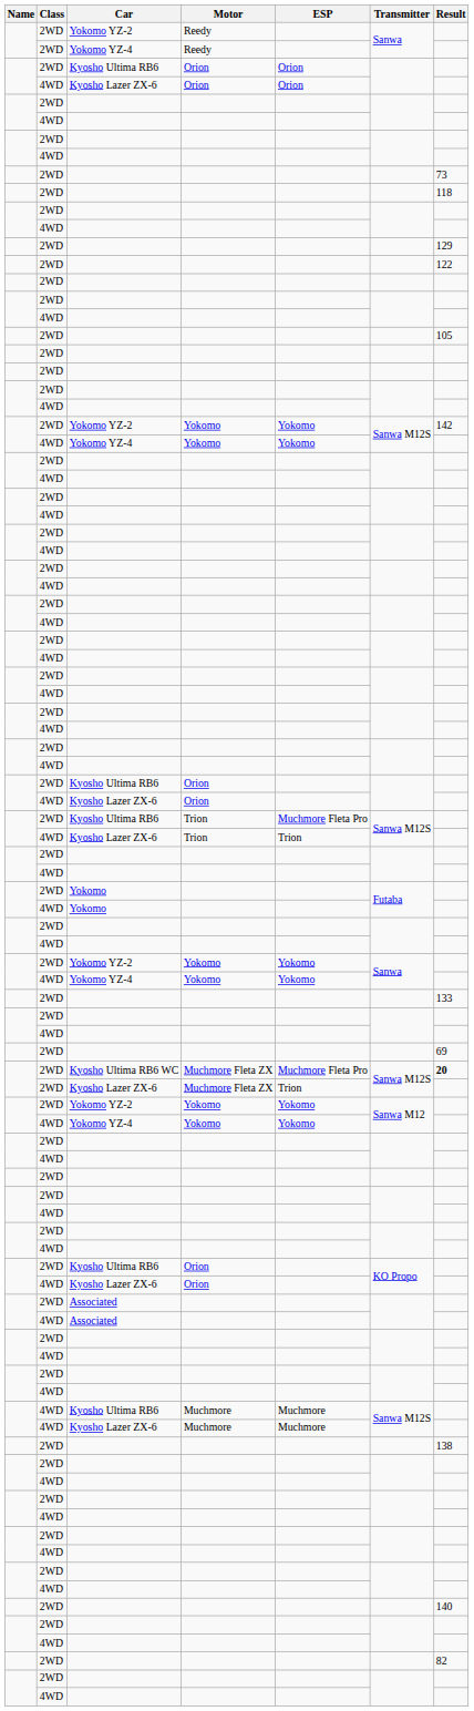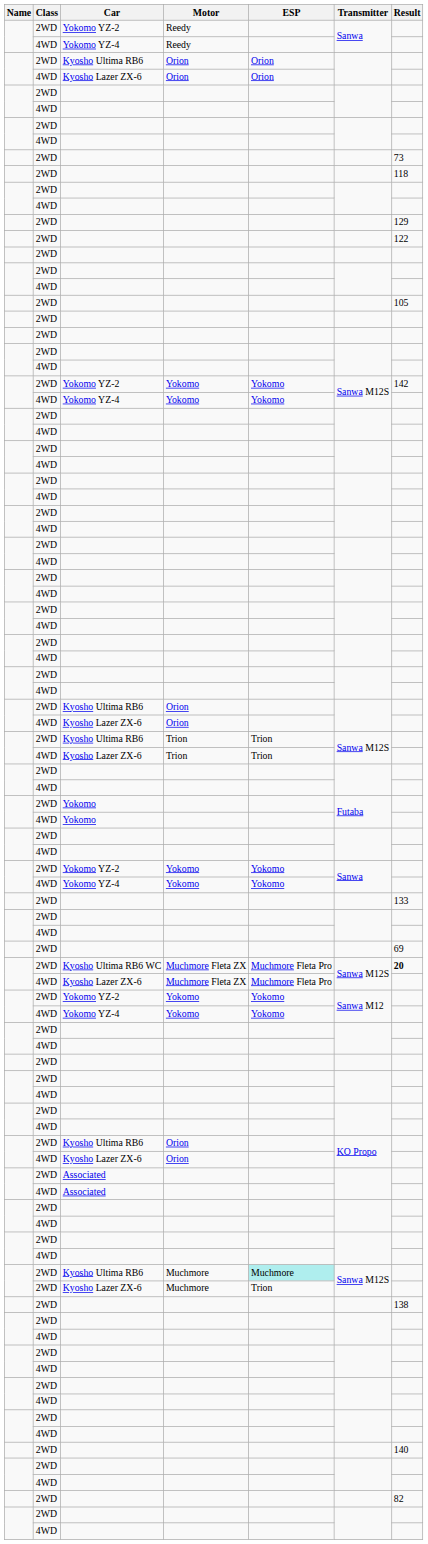 <table class="wikitable" style="font-size: 85%;">
 <tr>
 <th>Name</th>
 <th>Class</th>
 <th>Car</th>
 <th>Motor</th>
 <th>ESP</th>
 <th>Transmitter</th>
 <th>Result</th>
 </tr>
 <tr>
 <td rowspan=2> </td>
 <td>2WD</td>
 <td><a href='#'>Yokomo</a> YZ-2</td>
 <td>Reedy</td>
 <td></td>
 <td rowspan=2><a href='#'>Sanwa</a></td>
 <td></td>
 </tr>
 <tr>
-<td>2WD</td>
+<td>4WD</td>
 <td><a href='#'>Yokomo</a> YZ-4</td>
 <td>Reedy</td>
 <td></td>
 <td></td>
 </tr>
 <tr>
 <td rowspan=2> </td>
 <td>2WD</td>
 <td><a href='#'>Kyosho</a> Ultima RB6</td>
 <td><a href='#'>Orion</a></td>
 <td><a href='#'>Orion</a></td>
 <td rowspan=2></td>
 <td></td>
 </tr>
 <tr>
 <td>4WD</td>
 <td><a href='#'>Kyosho</a> Lazer ZX-6</td>
 <td><a href='#'>Orion</a></td>
 <td><a href='#'>Orion</a></td>
 <td></td>
 </tr>
 <tr>
 <td rowspan=2> </td>
 <td>2WD</td>
 <td></td>
 <td></td>
 <td></td>
 <td rowspan=2></td>
 <td></td>
 </tr>
 <tr>
 <td>4WD</td>
 <td></td>
 <td></td>
 <td></td>
 <td></td>
 </tr>
 <tr>
 <td rowspan=2> </td>
 <td>2WD</td>
 <td></td>
 <td></td>
 <td></td>
 <td rowspan=2></td>
 <td></td>
 </tr>
 <tr>
 <td>4WD</td>
 <td></td>
 <td></td>
 <td></td>
 <td></td>
 </tr>
 <tr>
 <td></td>
 <td>2WD</td>
 <td></td>
 <td></td>
 <td></td>
 <td></td>
 <td>73</td>
 </tr>
 <tr>
 <td> </td>
 <td>2WD</td>
 <td></td>
 <td></td>
 <td></td>
 <td></td>
 <td>118</td>
 </tr>
 <tr>
 <td rowspan=2> </td>
 <td>2WD</td>
 <td></td>
 <td></td>
 <td></td>
 <td rowspan=2></td>
 <td></td>
 </tr>
 <tr>
 <td>4WD</td>
 <td></td>
 <td></td>
 <td></td>
 <td></td>
 </tr>
 <tr>
 <td> </td>
 <td>2WD</td>
 <td></td>
 <td></td>
 <td></td>
 <td></td>
 <td>129</td>
 </tr>
 <tr>
 <td> </td>
 <td>2WD</td>
 <td></td>
 <td></td>
 <td></td>
 <td></td>
 <td>122</td>
 </tr>
 <tr>
 <td> </td>
 <td>2WD</td>
 <td></td>
 <td></td>
 <td></td>
 <td></td>
 <td></td>
 </tr>
 <tr>
 <td rowspan=2></td>
 <td>2WD</td>
 <td></td>
 <td></td>
 <td></td>
 <td rowspan=2></td>
 <td></td>
 </tr>
 <tr>
 <td>4WD</td>
 <td></td>
 <td></td>
 <td></td>
 <td></td>
 </tr>
 <tr>
 <td> </td>
 <td>2WD</td>
 <td></td>
 <td></td>
 <td></td>
 <td></td>
 <td>105</td>
 </tr>
 <tr>
 <td> </td>
 <td>2WD</td>
 <td></td>
 <td></td>
 <td></td>
 <td></td>
 <td></td>
 </tr>
 <tr>
 <td> </td>
 <td>2WD</td>
 <td></td>
 <td></td>
 <td></td>
 <td></td>
 <td></td>
 </tr>
 <tr>
 <td rowspan=2> </td>
 <td>2WD</td>
 <td></td>
 <td></td>
 <td></td>
 <td rowspan=2></td>
 <td></td>
 </tr>
 <tr>
 <td>4WD</td>
 <td></td>
 <td></td>
 <td></td>
 <td></td>
 </tr>
 <tr>
 <td rowspan=2></td>
 <td>2WD</td>
 <td><a href='#'>Yokomo</a> YZ-2</td>
 <td><a href='#'>Yokomo</a></td>
 <td><a href='#'>Yokomo</a></td>
 <td rowspan=2><a href='#'>Sanwa</a> M12S</td>
 <td>142</td>
 </tr>
 <tr>
 <td>4WD</td>
 <td><a href='#'>Yokomo</a> YZ-4</td>
 <td><a href='#'>Yokomo</a></td>
 <td><a href='#'>Yokomo</a></td>
 <td></td>
 </tr>
 <tr>
 <td rowspan=2> </td>
 <td>2WD</td>
 <td></td>
 <td></td>
 <td></td>
 <td rowspan=2></td>
 <td></td>
 </tr>
 <tr>
 <td>4WD</td>
 <td></td>
 <td></td>
 <td></td>
 <td></td>
 </tr>
 <tr>
 <td rowspan=2> </td>
 <td>2WD</td>
 <td></td>
 <td></td>
 <td></td>
 <td rowspan=2></td>
 <td></td>
 </tr>
 <tr>
 <td>4WD</td>
 <td></td>
 <td></td>
 <td></td>
 <td></td>
 </tr>
 <tr>
 <td rowspan=2> </td>
 <td>2WD</td>
 <td></td>
 <td></td>
 <td></td>
 <td rowspan=2></td>
 <td></td>
 </tr>
 <tr>
 <td>4WD</td>
 <td></td>
 <td></td>
 <td></td>
 <td></td>
 </tr>
 <tr>
 <td rowspan=2></td>
 <td>2WD</td>
 <td></td>
 <td></td>
 <td></td>
 <td rowspan=2></td>
 <td></td>
 </tr>
 <tr>
 <td>4WD</td>
 <td></td>
 <td></td>
 <td></td>
 <td></td>
 </tr>
 <tr>
 <td rowspan=2> </td>
 <td>2WD</td>
 <td></td>
 <td></td>
 <td></td>
 <td rowspan=2></td>
 <td></td>
 </tr>
 <tr>
 <td>4WD</td>
 <td></td>
 <td></td>
 <td></td>
 <td></td>
 </tr>
 <tr>
 <td rowspan=2></td>
 <td>2WD</td>
 <td></td>
 <td></td>
 <td></td>
 <td rowspan=2></td>
 <td></td>
 </tr>
 <tr>
 <td>4WD</td>
 <td></td>
 <td></td>
 <td></td>
 <td></td>
 </tr>
 <tr>
 <td rowspan=2></td>
 <td>2WD</td>
 <td></td>
 <td></td>
 <td></td>
 <td rowspan=2></td>
 <td></td>
 </tr>
 <tr>
 <td>4WD</td>
 <td></td>
 <td></td>
 <td></td>
 <td></td>
 </tr>
 <tr>
 <td rowspan=2> </td>
 <td>2WD</td>
 <td></td>
 <td></td>
 <td></td>
 <td rowspan=2></td>
 <td></td>
 </tr>
 <tr>
 <td>4WD</td>
 <td></td>
 <td></td>
 <td></td>
 <td></td>
 </tr>
 <tr>
 <td rowspan=2> </td>
 <td>2WD</td>
 <td></td>
 <td></td>
 <td></td>
 <td rowspan=2></td>
 <td></td>
 </tr>
 <tr>
 <td>4WD</td>
 <td></td>
 <td></td>
 <td></td>
 <td></td>
 </tr>
 <tr>
 <td rowspan=2></td>
 <td>2WD</td>
 <td><a href='#'>Kyosho</a> Ultima RB6</td>
 <td><a href='#'>Orion</a></td>
 <td></td>
 <td rowspan=2></td>
 <td></td>
 </tr>
 <tr>
 <td>4WD</td>
 <td><a href='#'>Kyosho</a> Lazer ZX-6</td>
 <td><a href='#'>Orion</a></td>
 <td></td>
 <td></td>
 </tr>
 <tr>
 <td rowspan=2></td>
 <td>2WD</td>
 <td><a href='#'>Kyosho</a> Ultima RB6</td>
 <td>Trion</td>
-<td><a href='#'>Muchmore</a> Fleta Pro</td>
+<td>Trion</td>
 <td rowspan=2><a href='#'>Sanwa</a> M12S</td>
 <td></td>
 </tr>
 <tr>
 <td>4WD</td>
 <td><a href='#'>Kyosho</a> Lazer ZX-6</td>
 <td>Trion</td>
 <td>Trion</td>
 <td></td>
 </tr>
 <tr>
 <td rowspan=2></td>
 <td>2WD</td>
 <td></td>
 <td></td>
 <td></td>
 <td rowspan=2></td>
 <td></td>
 </tr>
 <tr>
 <td>4WD</td>
 <td></td>
 <td></td>
 <td></td>
 <td></td>
 </tr>
 <tr>
 <td rowspan=2></td>
 <td>2WD</td>
 <td><a href='#'>Yokomo</a></td>
 <td></td>
 <td></td>
 <td rowspan=2><a href='#'>Futaba</a></td>
 <td></td>
 </tr>
 <tr>
 <td>4WD</td>
 <td><a href='#'>Yokomo</a></td>
 <td></td>
 <td></td>
 <td></td>
 </tr>
 <tr>
 <td rowspan=2> </td>
 <td>2WD</td>
 <td></td>
 <td></td>
 <td></td>
 <td rowspan=2></td>
 <td></td>
 </tr>
 <tr>
 <td>4WD</td>
 <td></td>
 <td></td>
 <td></td>
 <td></td>
 </tr>
 <tr>
 <td rowspan=2></td>
 <td>2WD</td>
 <td><a href='#'>Yokomo</a> YZ-2</td>
 <td><a href='#'>Yokomo</a></td>
 <td><a href='#'>Yokomo</a></td>
 <td rowspan=2><a href='#'>Sanwa</a></td>
 <td></td>
 </tr>
 <tr>
 <td>4WD</td>
 <td><a href='#'>Yokomo</a> YZ-4</td>
 <td><a href='#'>Yokomo</a></td>
 <td><a href='#'>Yokomo</a></td>
 <td></td>
 </tr>
 <tr>
 <td> </td>
 <td>2WD</td>
 <td></td>
 <td></td>
 <td></td>
 <td></td>
 <td>133</td>
 </tr>
 <tr>
 <td rowspan=2> </td>
 <td>2WD</td>
 <td></td>
 <td></td>
 <td></td>
 <td rowspan=2></td>
 <td></td>
 </tr>
 <tr>
 <td>4WD</td>
 <td></td>
 <td></td>
 <td></td>
 <td></td>
 </tr>
 <tr>
 <td> </td>
 <td>2WD</td>
 <td></td>
 <td></td>
 <td></td>
 <td></td>
 <td>69</td>
 </tr>
 <tr>
 <td rowspan=2></td>
 <td>2WD</td>
 <td><a href='#'>Kyosho</a> Ultima RB6 WC</td>
 <td><a href='#'>Muchmore</a> Fleta ZX</td>
 <td><a href='#'>Muchmore</a> Fleta Pro</td>
 <td rowspan=2><a href='#'>Sanwa</a> M12S</td>
 <td><strong>20</strong></td>
 </tr>
 <tr>
-<td>2WD</td>
+<td>4WD</td>
 <td><a href='#'>Kyosho</a> Lazer ZX-6</td>
 <td><a href='#'>Muchmore</a> Fleta ZX</td>
-<td>Trion</td>
+<td><a href='#'>Muchmore</a> Fleta Pro</td>
 <td></td>
 </tr>
 <tr>
 <td rowspan=2></td>
 <td>2WD</td>
 <td><a href='#'>Yokomo</a> YZ-2</td>
 <td><a href='#'>Yokomo</a></td>
 <td><a href='#'>Yokomo</a></td>
 <td rowspan=2><a href='#'>Sanwa</a> M12</td>
 <td></td>
 </tr>
 <tr>
 <td>4WD</td>
 <td><a href='#'>Yokomo</a> YZ-4</td>
 <td><a href='#'>Yokomo</a></td>
 <td><a href='#'>Yokomo</a></td>
 <td></td>
 </tr>
 <tr>
 <td rowspan=2> </td>
 <td>2WD</td>
 <td></td>
 <td></td>
 <td></td>
 <td rowspan=2></td>
 <td></td>
 </tr>
 <tr>
 <td>4WD</td>
 <td></td>
 <td></td>
 <td></td>
 <td></td>
 </tr>
 <tr>
 <td> </td>
 <td>2WD</td>
 <td></td>
 <td></td>
 <td></td>
 <td></td>
 <td></td>
 </tr>
 <tr>
 <td rowspan=2></td>
 <td>2WD</td>
 <td></td>
 <td></td>
 <td></td>
 <td rowspan=2></td>
 <td></td>
 </tr>
 <tr>
 <td>4WD</td>
 <td></td>
 <td></td>
 <td></td>
 <td></td>
 </tr>
 <tr>
 <td rowspan=2> </td>
 <td>2WD</td>
 <td></td>
 <td></td>
 <td></td>
 <td rowspan=2></td>
 <td></td>
 </tr>
 <tr>
 <td>4WD</td>
 <td></td>
 <td></td>
 <td></td>
 <td></td>
 </tr>
 <tr>
 <td rowspan=2></td>
 <td>2WD</td>
 <td><a href='#'>Kyosho</a> Ultima RB6</td>
 <td><a href='#'>Orion</a></td>
 <td></td>
 <td rowspan=2><a href='#'>KO Propo</a></td>
 <td></td>
 </tr>
 <tr>
 <td>4WD</td>
 <td><a href='#'>Kyosho</a> Lazer ZX-6</td>
 <td><a href='#'>Orion</a></td>
 <td></td>
 <td></td>
 </tr>
 <tr>
 <td rowspan=2> </td>
 <td>2WD</td>
 <td><a href='#'>Associated</a></td>
 <td></td>
 <td></td>
 <td rowspan=2></td>
 <td></td>
 </tr>
 <tr>
 <td>4WD</td>
 <td><a href='#'>Associated</a></td>
 <td></td>
 <td></td>
 <td></td>
 </tr>
 <tr>
 <td rowspan=2> </td>
 <td>2WD</td>
 <td></td>
 <td></td>
 <td></td>
 <td rowspan=2></td>
 <td></td>
 </tr>
 <tr>
 <td>4WD</td>
 <td></td>
 <td></td>
 <td></td>
 <td></td>
 </tr>
 <tr>
 <td rowspan=2> </td>
 <td>2WD</td>
 <td></td>
 <td></td>
 <td></td>
 <td rowspan=2></td>
 <td></td>
 </tr>
 <tr>
 <td>4WD</td>
 <td></td>
 <td></td>
 <td></td>
 <td></td>
 </tr>
 <tr>
 <td rowspan=2></td>
-<td>4WD</td>
+<td>2WD</td>
 <td><a href='#'>Kyosho</a> Ultima RB6</td>
 <td>Muchmore</td>
-<td>Muchmore</td>
+<td style="background: paleturquoise;">Muchmore</td>
 <td rowspan=2><a href='#'>Sanwa</a> M12S</td>
 <td></td>
 </tr>
 <tr>
-<td>4WD</td>
+<td>2WD</td>
 <td><a href='#'>Kyosho</a> Lazer ZX-6</td>
 <td>Muchmore</td>
-<td>Muchmore</td>
+<td>Trion</td>
 <td></td>
 </tr>
 <tr>
 <td> </td>
 <td>2WD</td>
 <td></td>
 <td></td>
 <td></td>
 <td></td>
 <td>138</td>
 </tr>
 <tr>
 <td rowspan=2> </td>
 <td>2WD</td>
 <td></td>
 <td></td>
 <td></td>
 <td rowspan=2></td>
 <td></td>
 </tr>
 <tr>
 <td>4WD</td>
 <td></td>
 <td></td>
 <td></td>
 <td></td>
 </tr>
 <tr>
 <td rowspan=2> </td>
 <td>2WD</td>
 <td></td>
 <td></td>
 <td></td>
 <td rowspan=2></td>
 <td></td>
 </tr>
 <tr>
 <td>4WD</td>
 <td></td>
 <td></td>
 <td></td>
 <td></td>
 </tr>
 <tr>
 <td rowspan=2> </td>
 <td>2WD</td>
 <td></td>
 <td></td>
 <td></td>
 <td rowspan=2></td>
 <td></td>
 </tr>
 <tr>
 <td>4WD</td>
 <td></td>
 <td></td>
 <td></td>
 <td></td>
 </tr>
 <tr>
 <td rowspan=2></td>
 <td>2WD</td>
 <td></td>
 <td></td>
 <td></td>
 <td rowspan=2></td>
 <td></td>
 </tr>
 <tr>
 <td>4WD</td>
 <td></td>
 <td></td>
 <td></td>
 <td></td>
 </tr>
 <tr>
 <td></td>
 <td>2WD</td>
 <td></td>
 <td></td>
 <td></td>
 <td></td>
 <td>140</td>
 </tr>
 <tr>
 <td rowspan=2> </td>
 <td>2WD</td>
 <td></td>
 <td></td>
 <td></td>
 <td rowspan=2></td>
 <td></td>
 </tr>
 <tr>
 <td>4WD</td>
 <td></td>
 <td></td>
 <td></td>
 <td></td>
 </tr>
 <tr>
 <td></td>
 <td>2WD</td>
 <td></td>
 <td></td>
 <td></td>
 <td></td>
 <td>82</td>
 </tr>
 <tr>
 <td rowspan=2></td>
 <td>2WD</td>
 <td></td>
 <td></td>
 <td></td>
 <td rowspan=2></td>
 <td></td>
 </tr>
 <tr>
 <td>4WD</td>
 <td></td>
 <td></td>
 <td></td>
 <td></td>
 </tr>
 </table>
